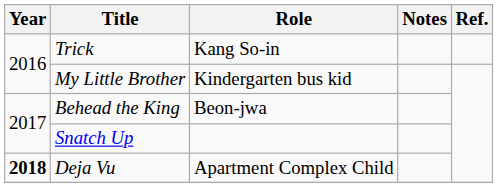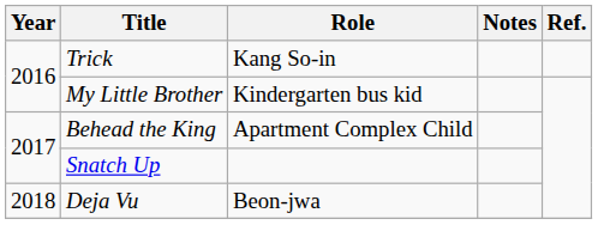 <table class="wikitable sortable">
 <tr>
 <th>Year</th>
 <th>Title</th>
 <th>Role</th>
 <th class="unsortable">Notes</th>
 <th class="unsortable">Ref.</th>
 </tr>
 <tr>
 <td rowspan="2">2016</td>
 <td><em>Trick</em></td>
 <td>Kang So-in</td>
 <td></td>
 <td></td>
 </tr>
 <tr>
 <td><em>My Little Brother</em></td>
 <td>Kindergarten bus kid</td>
 <td></td>
 <td rowspan="4"></td>
 </tr>
 <tr>
 <td rowspan="2">2017</td>
 <td><em>Behead the King</em></td>
-<td>Beon-jwa</td>
+<td>Apartment Complex Child</td>
 <td></td>
 </tr>
 <tr>
 <td><em><a href='#'>Snatch Up</a></em></td>
 <td></td>
 <td></td>
 </tr>
 <tr>
-<td><strong>2018</strong></td>
+<td>2018</td>
 <td><em>Deja Vu</em></td>
-<td>Apartment Complex Child</td>
+<td>Beon-jwa</td>
 <td></td>
 </tr>
 <tr>
 </tr>
 </table>
